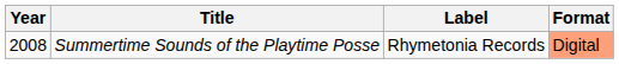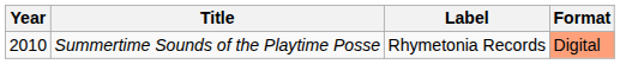 <table class="wikitable">
 <tr>
 <th>Year</th>
 <th>Title</th>
 <th>Label</th>
 <th>Format</th>
 </tr>
 <tr>
-<td>2008</td>
+<td>2010</td>
 <td><em>Summertime Sounds of the Playtime Posse</em></td>
 <td>Rhymetonia Records</td>
 <td style="background: lightsalmon;">Digital</td>
 </tr>
 </table>
